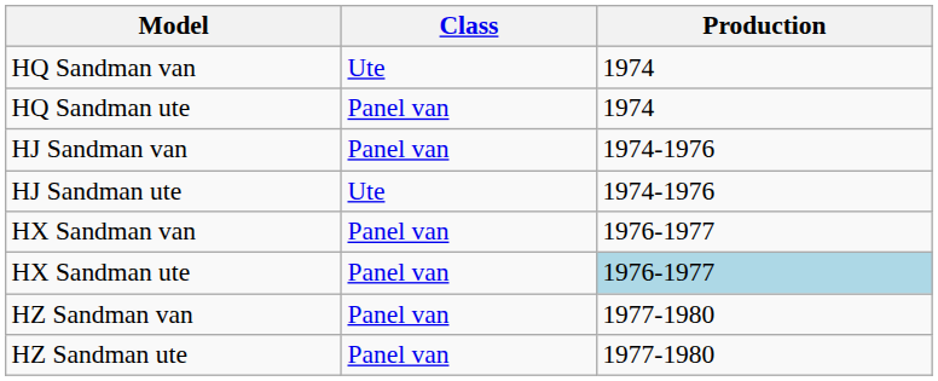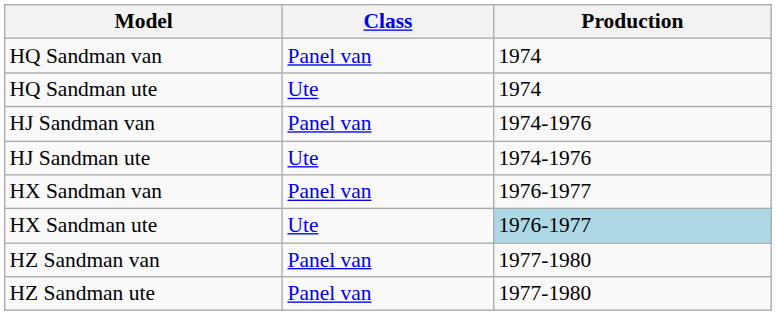 <table class="wikitable">
 <tr>
 <th style="width:200px;">Model</th>
 <th style="width:150px;"><a href='#'>Class</a></th>
 <th style="width:200px;">Production</th>
 </tr>
 <tr>
 <td valign="top">HQ Sandman van</td>
-<td valign="top"><a href='#'>Ute</a></td>
+<td valign="top"><a href='#'>Panel van</a></td>
 <td valign="top">1974</td>
 </tr>
 <tr>
 <td valign="top">HQ Sandman ute</td>
-<td valign="top"><a href='#'>Panel van</a></td>
+<td valign="top"><a href='#'>Ute</a></td>
 <td valign="top">1974</td>
 </tr>
 <tr>
 <td valign="top">HJ Sandman van</td>
 <td valign="top"><a href='#'>Panel van</a></td>
 <td valign="top">1974-1976</td>
 </tr>
 <tr>
 <td valign="top">HJ Sandman ute</td>
 <td valign="top"><a href='#'>Ute</a></td>
 <td valign="top">1974-1976</td>
 </tr>
 <tr>
 <td valign="top">HX Sandman van</td>
 <td valign="top"><a href='#'>Panel van</a></td>
 <td valign="top">1976-1977</td>
 </tr>
 <tr>
 <td valign="top">HX Sandman ute</td>
-<td valign="top"><a href='#'>Panel van</a></td>
+<td valign="top"><a href='#'>Ute</a></td>
 <td valign="top" style="background: lightblue;">1976-1977</td>
 </tr>
 <tr>
 <td valign="top">HZ Sandman van</td>
 <td valign="top"><a href='#'>Panel van</a></td>
 <td valign="top">1977-1980</td>
 </tr>
 <tr>
 <td valign="top">HZ Sandman ute</td>
 <td valign="top"><a href='#'>Panel van</a></td>
 <td valign="top">1977-1980</td>
 </tr>
 </table>
